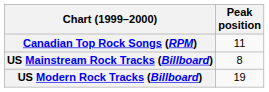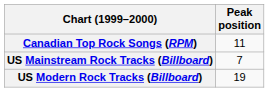 <table class="wikitable plainrowheaders sortable" style="text-align:center;">
 <tr>
 <th>Chart (1999–2000)</th>
 <th>Peak<br>position</th>
 </tr>
 <tr>
 <th scope="row"><a href='#'>Canadian Top Rock Songs</a> (<em><a href='#'>RPM</a></em>)</th>
 <td>11</td>
 </tr>
 <tr>
 <th scope="row">US <a href='#'>Mainstream Rock Tracks</a> (<em><a href='#'>Billboard</a></em>)</th>
-<td>8</td>
+<td>7</td>
 </tr>
 <tr>
 <th scope="row">US <a href='#'>Modern Rock Tracks</a> (<em><a href='#'>Billboard</a></em>)</th>
 <td>19</td>
 </tr>
 </table>
